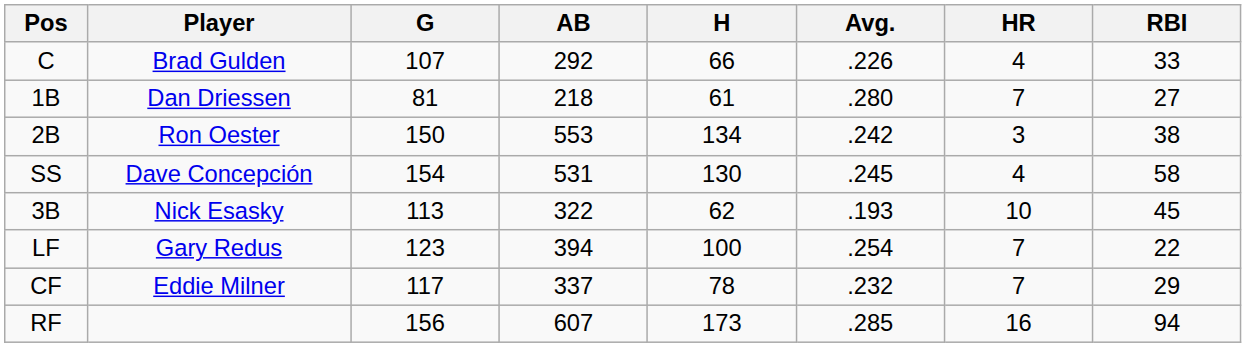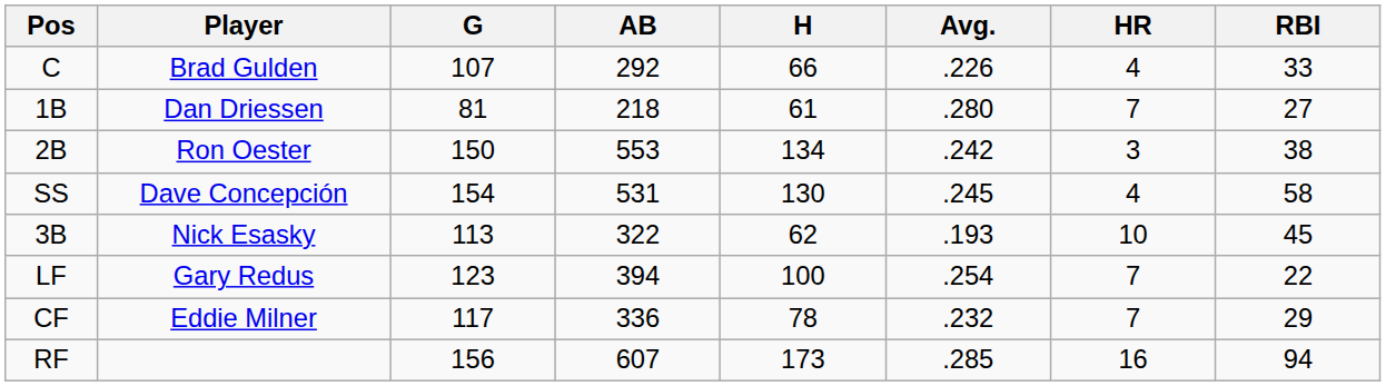 <table class="wikitable sortable">
 <tr>
 <th bgcolor="#DDDDFF" width="5%">Pos</th>
 <th bgcolor="#DDDDFF" width="16%">Player</th>
 <th bgcolor="#DDDDFF" width="9%">G</th>
 <th bgcolor="#DDDDFF" width="9%">AB</th>
 <th bgcolor="#DDDDFF" width="9%">H</th>
 <th bgcolor="#DDDDFF" width="9%">Avg.</th>
 <th bgcolor="#DDDDFF" width="9%">HR</th>
 <th bgcolor="#DDDDFF" width="9%">RBI</th>
 </tr>
 <tr align="center">
 <td>C</td>
 <td><a href='#'>Brad Gulden</a></td>
 <td>107</td>
 <td>292</td>
 <td>66</td>
 <td>.226</td>
 <td>4</td>
 <td>33</td>
 </tr>
 <tr align=center>
 <td>1B</td>
 <td><a href='#'>Dan Driessen</a></td>
 <td>81</td>
 <td>218</td>
 <td>61</td>
 <td>.280</td>
 <td>7</td>
 <td>27</td>
 </tr>
 <tr align=center>
 <td>2B</td>
 <td><a href='#'>Ron Oester</a></td>
 <td>150</td>
 <td>553</td>
 <td>134</td>
 <td>.242</td>
 <td>3</td>
 <td>38</td>
 </tr>
 <tr align=center>
 <td>SS</td>
 <td><a href='#'>Dave Concepción</a></td>
 <td>154</td>
 <td>531</td>
 <td>130</td>
 <td>.245</td>
 <td>4</td>
 <td>58</td>
 </tr>
 <tr align=center>
 <td>3B</td>
 <td><a href='#'>Nick Esasky</a></td>
 <td>113</td>
 <td>322</td>
 <td>62</td>
 <td>.193</td>
 <td>10</td>
 <td>45</td>
 </tr>
 <tr align=center>
 <td>LF</td>
 <td><a href='#'>Gary Redus</a></td>
 <td>123</td>
 <td>394</td>
 <td>100</td>
 <td>.254</td>
 <td>7</td>
 <td>22</td>
 </tr>
 <tr align=center>
 <td>CF</td>
 <td><a href='#'>Eddie Milner</a></td>
 <td>117</td>
-<td>337</td>
+<td>336</td>
 <td>78</td>
 <td>.232</td>
 <td>7</td>
 <td>29</td>
 </tr>
 <tr align=center>
 <td>RF</td>
 <td></td>
 <td>156</td>
 <td>607</td>
 <td>173</td>
 <td>.285</td>
 <td>16</td>
 <td>94</td>
 </tr>
 </table>
